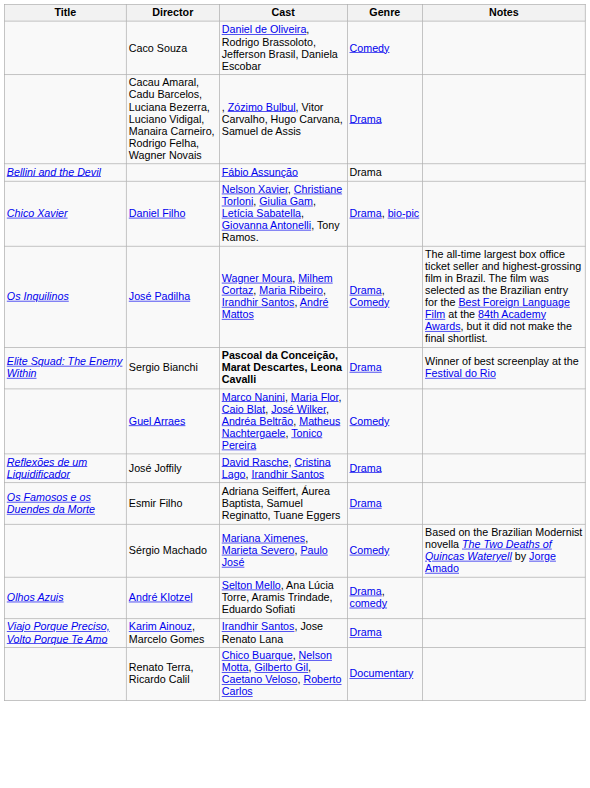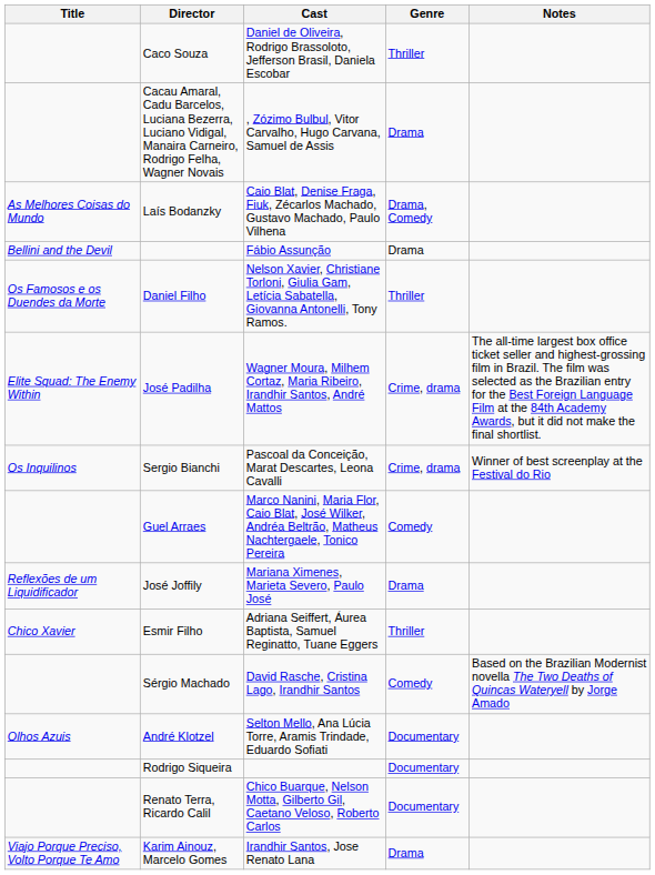 <table class="wikitable sortable">
 <tr>
 <th style="width:21%;">Title</th>
 <th style="width:16%;">Director</th>
 <th style="width:22%;">Cast</th>
 <th style="width:13%;">Genre</th>
 <th style="width:28%;">Notes</th>
 </tr>
 <tr>
 <td><em></em></td>
 <td>Caco Souza</td>
 <td><a href='#'>Daniel de Oliveira</a>, Rodrigo Brassoloto, Jefferson Brasil, Daniela Escobar</td>
-<td><a href='#'>Comedy</a></td>
+<td><a href='#'>Thriller</a></td>
 <td></td>
 </tr>
 <tr>
 <td><em></em></td>
 <td>Cacau Amaral, Cadu Barcelos, Luciana Bezerra, Luciano Vidigal, Manaira Carneiro, Rodrigo Felha, Wagner Novais</td>
 <td>, <a href='#'>Zózimo Bulbul</a>, Vitor Carvalho, Hugo Carvana, Samuel de Assis</td>
 <td><a href='#'>Drama</a></td>
 <td></td>
 </tr>
 <tr>
+<td><em><a href='#'>As Melhores Coisas do Mundo</a></em></td>
+<td>Laís Bodanzky</td>
+<td><a href='#'>Caio Blat</a>, <a href='#'>Denise Fraga</a>, <a href='#'>Fiuk</a>, Zécarlos Machado, Gustavo Machado, Paulo Vilhena</td>
+<td><a href='#'>Drama</a>, <a href='#'>Comedy</a></td>
+<td></td>
+</tr>
+<tr>
 <td><em><a href='#'>Bellini and the Devil</a></em></td>
 <td></td>
 <td><a href='#'>Fábio Assunção</a></td>
 <td>Drama</td>
 <td></td>
 </tr>
 <tr>
-<td><em><a href='#'>Chico Xavier</a></em></td>
+<td><em><a href='#'>Os Famosos e os Duendes da Morte</a></em></td>
 <td><a href='#'>Daniel Filho</a></td>
 <td><a href='#'>Nelson Xavier</a>, <a href='#'>Christiane Torloni</a>, <a href='#'>Giulia Gam</a>, <a href='#'>Letícia Sabatella</a>, <a href='#'>Giovanna Antonelli</a>, Tony Ramos.</td>
-<td><a href='#'>Drama</a>, <a href='#'>bio-pic</a></td>
+<td><a href='#'>Thriller</a></td>
 <td></td>
 </tr>
 <tr>
-<td><em><a href='#'>Os Inquilinos</a></em></td>
+<td><em><a href='#'>Elite Squad: The Enemy Within</a></em></td>
 <td><a href='#'>José Padilha</a></td>
 <td><a href='#'>Wagner Moura</a>, <a href='#'>Milhem Cortaz</a>, <a href='#'>Maria Ribeiro</a>, <a href='#'>Irandhir Santos</a>, <a href='#'>André Mattos</a></td>
-<td><a href='#'>Drama</a>, <a href='#'>Comedy</a></td>
+<td><a href='#'>Crime</a>, <a href='#'>drama</a></td>
 <td>The all-time largest box office ticket seller and highest-grossing film in Brazil. The film was selected as the Brazilian entry for the <a href='#'>Best Foreign Language Film</a> at the <a href='#'>84th Academy Awards</a>, but it did not make the final shortlist.</td>
 </tr>
 <tr>
-<td><em><a href='#'>Elite Squad: The Enemy Within</a></em></td>
+<td><em><a href='#'>Os Inquilinos</a></em></td>
 <td>Sergio Bianchi</td>
-<td><strong>Pascoal da Conceição, Marat Descartes, Leona Cavalli</strong></td>
-<td><a href='#'>Drama</a></td>
+<td>Pascoal da Conceição, Marat Descartes, Leona Cavalli</td>
+<td><a href='#'>Crime</a>, <a href='#'>drama</a></td>
 <td>Winner of best screenplay at the <a href='#'>Festival do Rio</a></td>
 </tr>
 <tr>
 <td><em></em></td>
 <td><a href='#'>Guel Arraes</a></td>
 <td><a href='#'>Marco Nanini</a>, <a href='#'>Maria Flor</a>, <a href='#'>Caio Blat</a>, <a href='#'>José Wilker</a>, <a href='#'>Andréa Beltrão</a>, <a href='#'>Matheus Nachtergaele</a>, <a href='#'>Tonico Pereira</a></td>
 <td><a href='#'>Comedy</a></td>
 <td></td>
 </tr>
 <tr>
 <td><em><a href='#'>Reflexões de um Liquidificador</a></em></td>
 <td>José Joffily</td>
-<td><a href='#'>David Rasche</a>, <a href='#'>Cristina Lago</a>, <a href='#'>Irandhir Santos</a></td>
+<td><a href='#'>Mariana Ximenes</a>, <a href='#'>Marieta Severo</a>, <a href='#'>Paulo José</a></td>
 <td><a href='#'>Drama</a></td>
 <td></td>
 </tr>
 <tr>
-<td><em><a href='#'>Os Famosos e os Duendes da Morte</a></em></td>
+<td><em><a href='#'>Chico Xavier</a></em></td>
 <td>Esmir Filho</td>
 <td>Adriana Seiffert, Áurea Baptista, Samuel Reginatto, Tuane Eggers</td>
-<td><a href='#'>Drama</a></td>
+<td><a href='#'>Thriller</a></td>
 <td></td>
 </tr>
 <tr>
 <td><em></em></td>
 <td>Sérgio Machado</td>
-<td><a href='#'>Mariana Ximenes</a>, <a href='#'>Marieta Severo</a>, <a href='#'>Paulo José</a></td>
+<td><a href='#'>David Rasche</a>, <a href='#'>Cristina Lago</a>, <a href='#'>Irandhir Santos</a></td>
 <td><a href='#'>Comedy</a></td>
 <td>Based on the Brazilian Modernist novella <em><a href='#'>The Two Deaths of Quincas Wateryell</a></em> by <a href='#'>Jorge Amado</a></td>
 </tr>
 <tr>
 <td><em><a href='#'>Olhos Azuis</a></em></td>
 <td><a href='#'>André Klotzel</a></td>
 <td><a href='#'>Selton Mello</a>, Ana Lúcia Torre, Aramis Trindade, Eduardo Sofiati</td>
-<td><a href='#'>Drama</a>, <a href='#'>comedy</a></td>
+<td><a href='#'>Documentary</a></td>
+<td></td>
+</tr>
+<tr>
+<td><em></em></td>
+<td>Rodrigo Siqueira</td>
+<td></td>
+<td><a href='#'>Documentary</a></td>
+<td></td>
+</tr>
+<tr>
+<td><em></em></td>
+<td>Renato Terra, Ricardo Calil</td>
+<td><a href='#'>Chico Buarque</a>, <a href='#'>Nelson Motta</a>, <a href='#'>Gilberto Gil</a>, <a href='#'>Caetano Veloso</a>, <a href='#'>Roberto Carlos</a></td>
+<td><a href='#'>Documentary</a></td>
 <td></td>
 </tr>
 <tr>
 <td><em><a href='#'>Viajo Porque Preciso, Volto Porque Te Amo</a></em></td>
 <td><a href='#'>Karim Ainouz</a>, Marcelo Gomes</td>
 <td><a href='#'>Irandhir Santos</a>, Jose Renato Lana</td>
 <td><a href='#'>Drama</a></td>
 <td></td>
 </tr>
-<tr>
-<td><em></em></td>
-<td>Renato Terra, Ricardo Calil</td>
-<td><a href='#'>Chico Buarque</a>, <a href='#'>Nelson Motta</a>, <a href='#'>Gilberto Gil</a>, <a href='#'>Caetano Veloso</a>, <a href='#'>Roberto Carlos</a></td>
-<td><a href='#'>Documentary</a></td>
-<td></td>
-</tr>
 </table>
